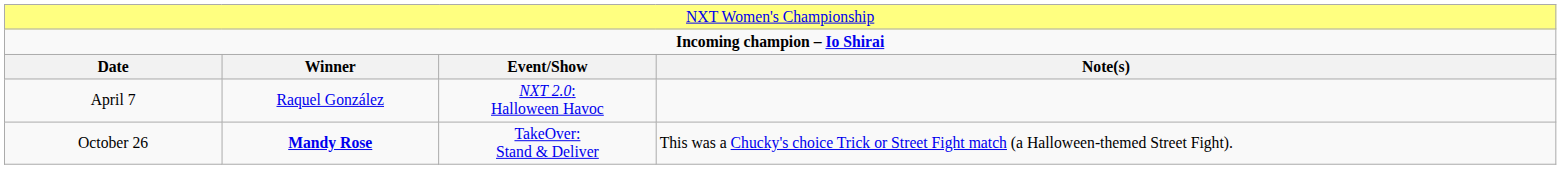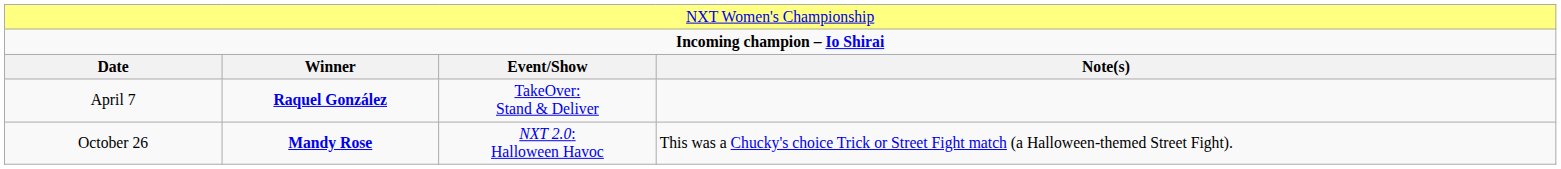 <table class="wikitable" style="text-align:center; width:100%;">
 <tr style="background:#FFFF80;">
 <td colspan="4" style="text-align: center;"><a href='#'>NXT Women's Championship</a></td>
 </tr>
 <tr>
 <td colspan="4" style="text-align: center;"><strong>Incoming champion – <a href='#'>Io Shirai</a></strong></td>
 </tr>
 <tr>
 <th width=14%>Date</th>
 <th width=14%>Winner</th>
 <th width=14%>Event/Show</th>
 <th width=58%>Note(s)</th>
 </tr>
 <tr>
 <td>April 7</td>
-<td><a href='#'>Raquel González</a></td>
-<td><a href='#'><em>NXT 2.0</em>:<br>Halloween Havoc</a></td>
+<td><strong><a href='#'>Raquel González</a></strong></td>
+<td><a href='#'>TakeOver:<br>Stand & Deliver</a><br></td>
 <td></td>
 </tr>
 <tr>
 <td>October 26</td>
 <td><strong><a href='#'>Mandy Rose</a></strong></td>
-<td><a href='#'>TakeOver:<br>Stand & Deliver</a><br></td>
+<td><a href='#'><em>NXT 2.0</em>:<br>Halloween Havoc</a></td>
 <td align=left>This was a <a href='#'>Chucky's choice Trick or Street Fight match</a> (a Halloween-themed Street Fight).</td>
 </tr>
 </table>
